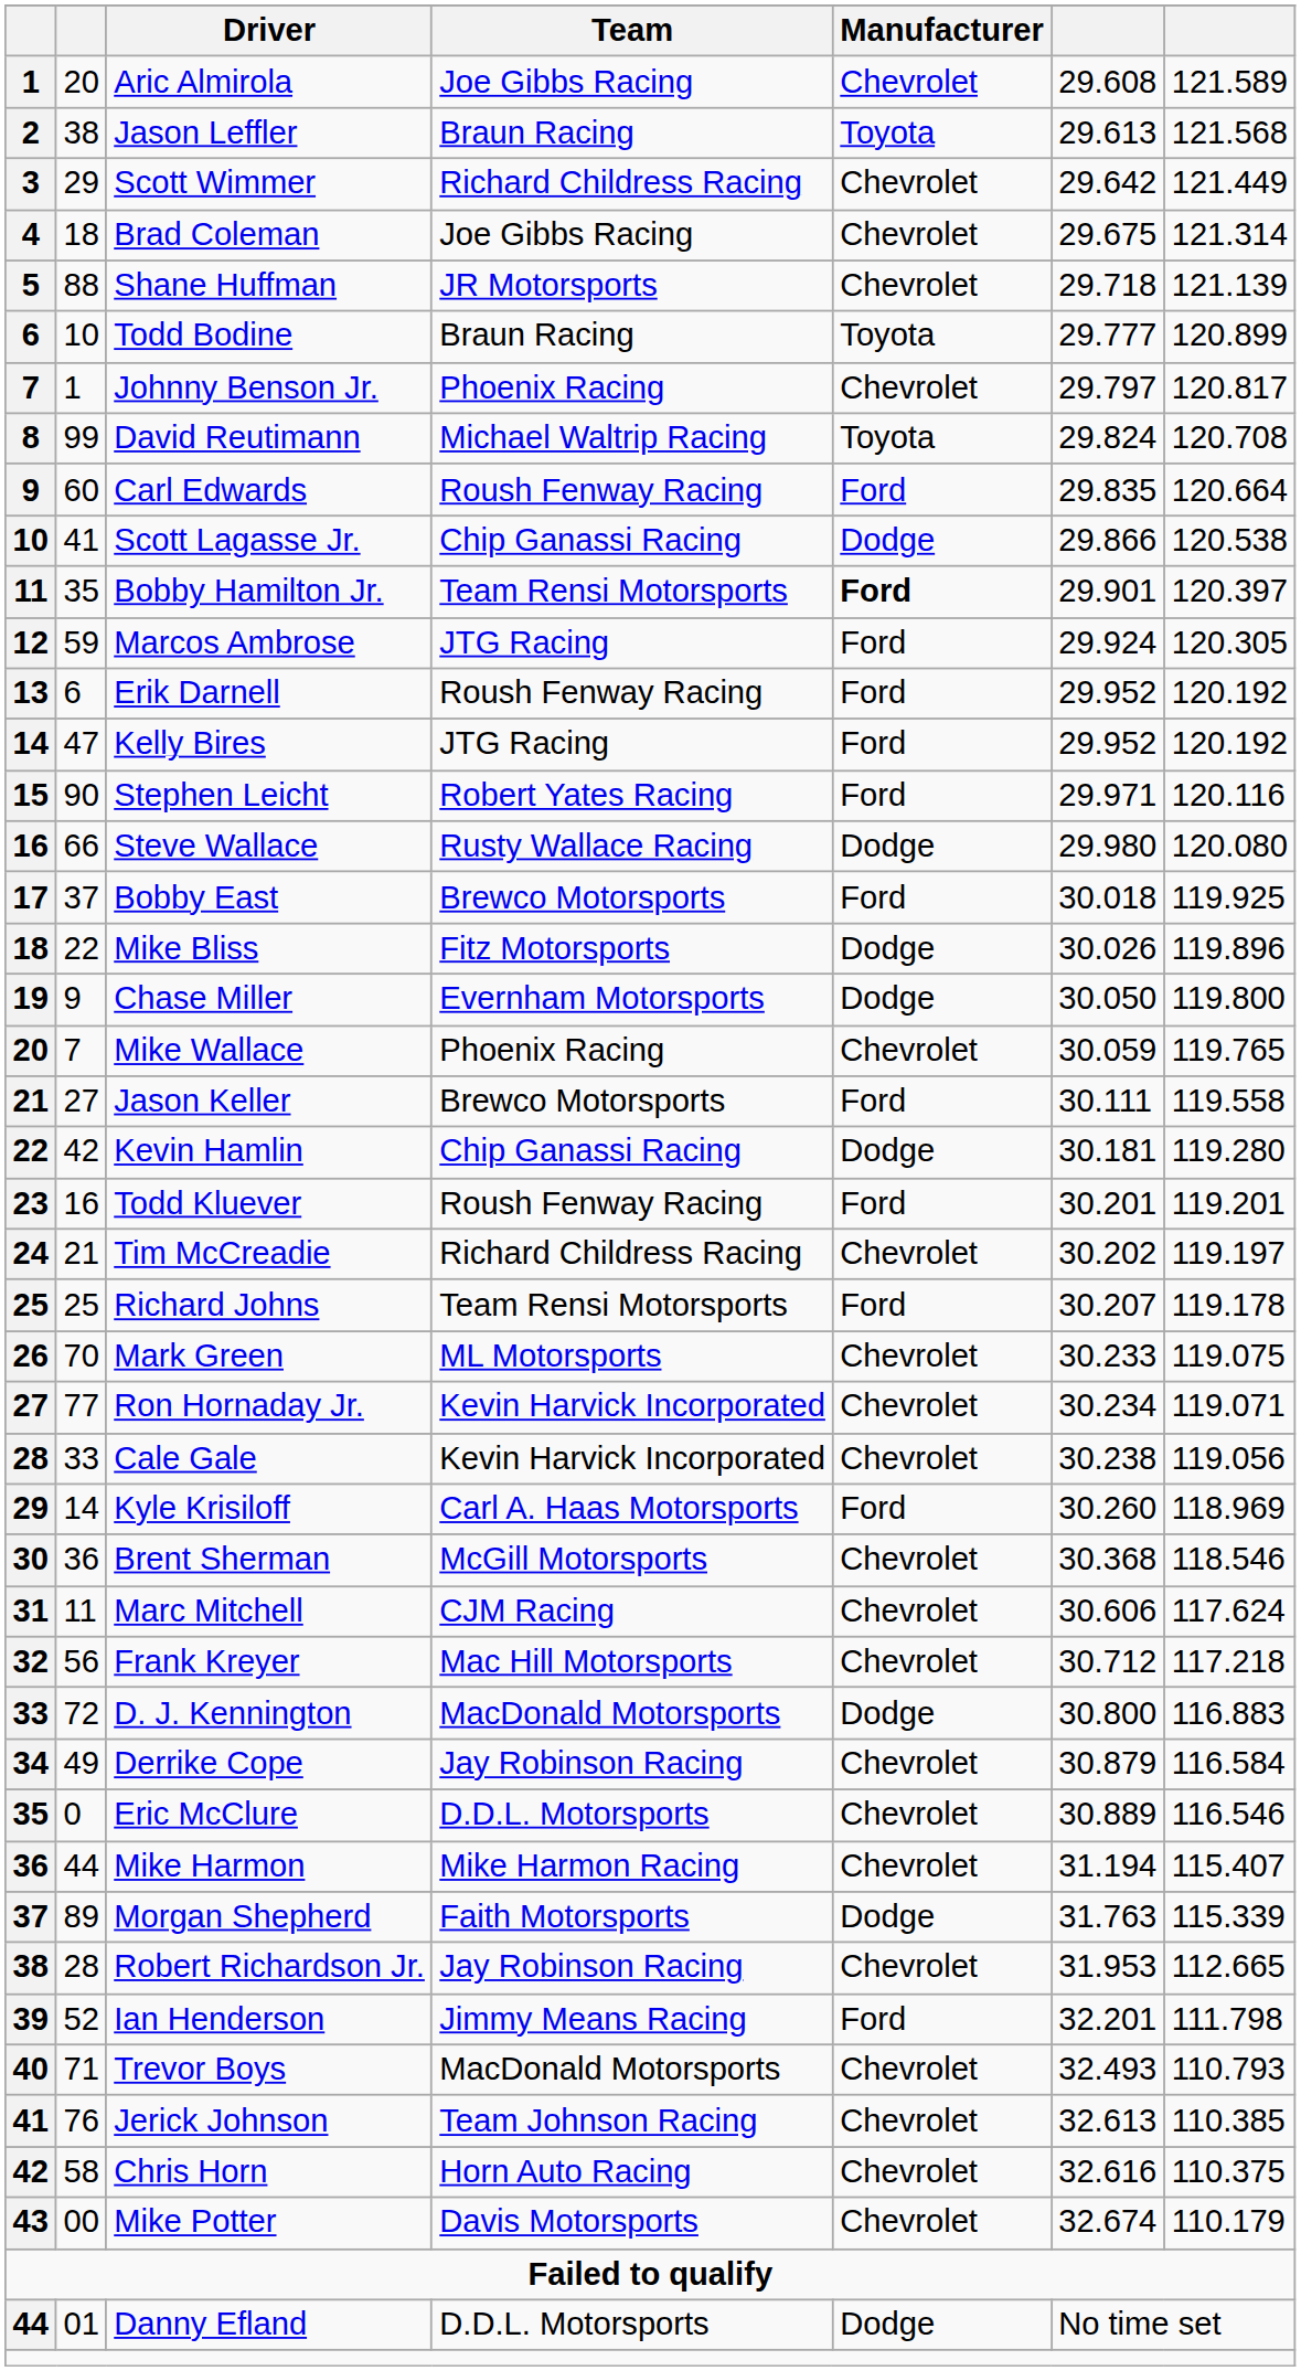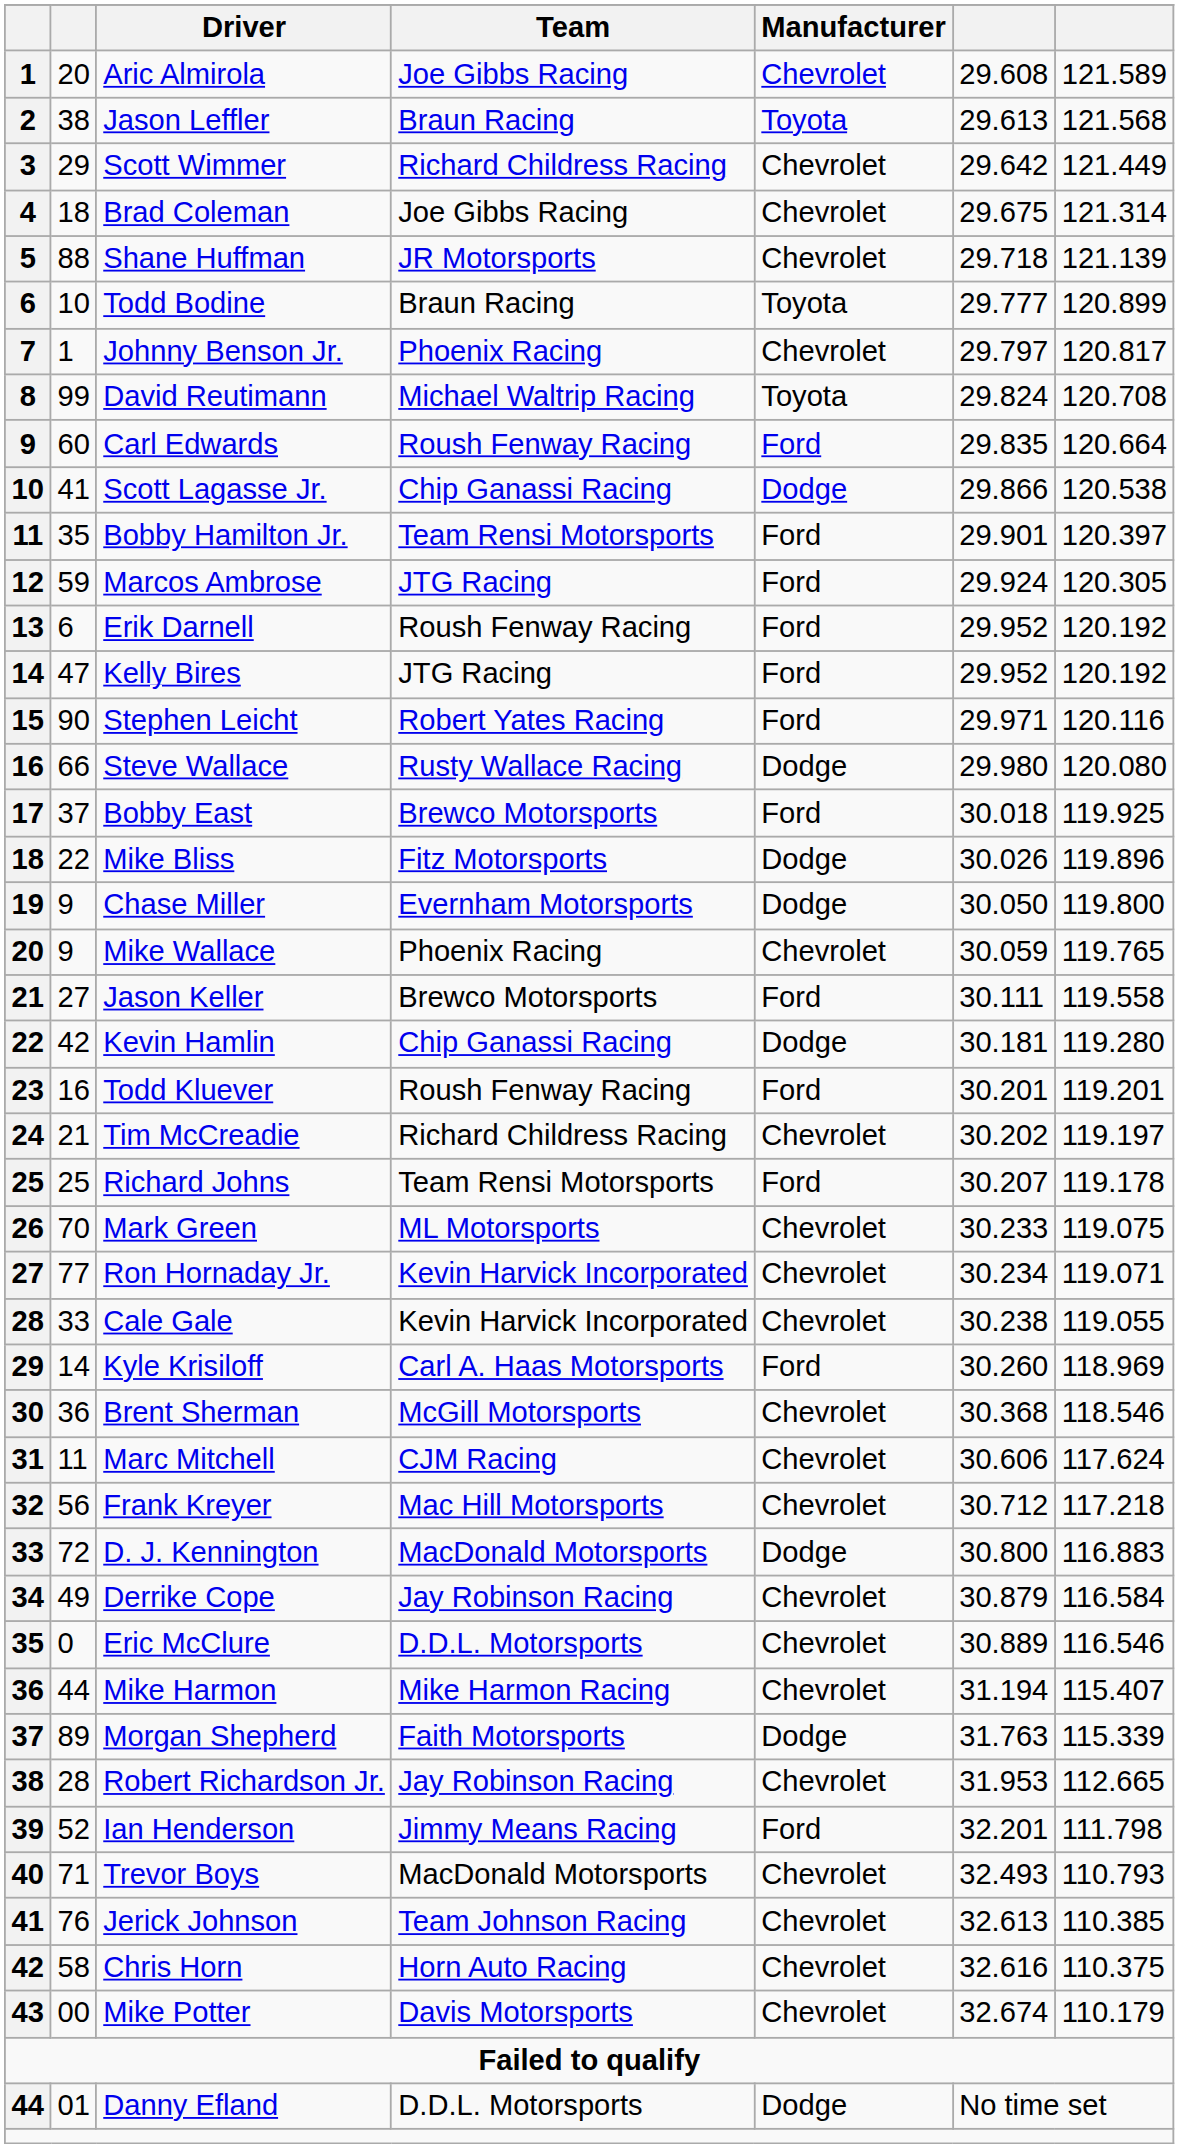 <table class="wikitable">
 <tr>
 </tr>
 <tr>
 <th scope="col"></th>
 <th scope="col"></th>
 <th scope="col">Driver</th>
 <th scope="col">Team</th>
 <th scope="col">Manufacturer</th>
 <th scope="col"></th>
 <th scope="col"></th>
 </tr>
 <tr>
 <th scope="row">1</th>
 <td>20</td>
 <td><a href='#'>Aric Almirola</a></td>
 <td><a href='#'>Joe Gibbs Racing</a></td>
 <td><a href='#'>Chevrolet</a></td>
 <td>29.608</td>
 <td>121.589</td>
 </tr>
 <tr>
 <th scope="row">2</th>
 <td>38</td>
 <td><a href='#'>Jason Leffler</a></td>
 <td><a href='#'>Braun Racing</a></td>
 <td><a href='#'>Toyota</a></td>
 <td>29.613</td>
 <td>121.568</td>
 </tr>
 <tr>
 <th scope="row">3</th>
 <td>29</td>
 <td><a href='#'>Scott Wimmer</a></td>
 <td><a href='#'>Richard Childress Racing</a></td>
 <td>Chevrolet</td>
 <td>29.642</td>
 <td>121.449</td>
 </tr>
 <tr>
 <th scope="row">4</th>
 <td>18</td>
 <td><a href='#'>Brad Coleman</a></td>
 <td>Joe Gibbs Racing</td>
 <td>Chevrolet</td>
 <td>29.675</td>
 <td>121.314</td>
 </tr>
 <tr>
 <th scope="row">5</th>
 <td>88</td>
 <td><a href='#'>Shane Huffman</a></td>
 <td><a href='#'>JR Motorsports</a></td>
 <td>Chevrolet</td>
 <td>29.718</td>
 <td>121.139</td>
 </tr>
 <tr>
 <th scope="row">6</th>
 <td>10</td>
 <td><a href='#'>Todd Bodine</a></td>
 <td>Braun Racing</td>
 <td>Toyota</td>
 <td>29.777</td>
 <td>120.899</td>
 </tr>
 <tr>
 <th scope="row">7</th>
 <td>1</td>
 <td><a href='#'>Johnny Benson Jr.</a></td>
 <td><a href='#'>Phoenix Racing</a></td>
 <td>Chevrolet</td>
 <td>29.797</td>
 <td>120.817</td>
 </tr>
 <tr>
 <th scope="row">8</th>
 <td>99</td>
 <td><a href='#'>David Reutimann</a></td>
 <td><a href='#'>Michael Waltrip Racing</a></td>
 <td>Toyota</td>
 <td>29.824</td>
 <td>120.708</td>
 </tr>
 <tr>
 <th scope="row">9</th>
 <td>60</td>
 <td><a href='#'>Carl Edwards</a></td>
 <td><a href='#'>Roush Fenway Racing</a></td>
 <td><a href='#'>Ford</a></td>
 <td>29.835</td>
 <td>120.664</td>
 </tr>
 <tr>
 <th scope="row">10</th>
 <td>41</td>
 <td><a href='#'>Scott Lagasse Jr.</a></td>
 <td><a href='#'>Chip Ganassi Racing</a></td>
 <td><a href='#'>Dodge</a></td>
 <td>29.866</td>
 <td>120.538</td>
 </tr>
 <tr>
 <th scope="row">11</th>
 <td>35</td>
 <td><a href='#'>Bobby Hamilton Jr.</a></td>
 <td><a href='#'>Team Rensi Motorsports</a></td>
-<td><strong>Ford</strong></td>
+<td>Ford</td>
 <td>29.901</td>
 <td>120.397</td>
 </tr>
 <tr>
 <th scope="row">12</th>
 <td>59</td>
 <td><a href='#'>Marcos Ambrose</a></td>
 <td><a href='#'>JTG Racing</a></td>
 <td>Ford</td>
 <td>29.924</td>
 <td>120.305</td>
 </tr>
 <tr>
 <th scope="row">13</th>
 <td>6</td>
 <td><a href='#'>Erik Darnell</a></td>
 <td>Roush Fenway Racing</td>
 <td>Ford</td>
 <td>29.952</td>
 <td>120.192</td>
 </tr>
 <tr>
 <th scope="row">14</th>
 <td>47</td>
 <td><a href='#'>Kelly Bires</a></td>
 <td>JTG Racing</td>
 <td>Ford</td>
 <td>29.952</td>
 <td>120.192</td>
 </tr>
 <tr>
 <th scope="row">15</th>
 <td>90</td>
 <td><a href='#'>Stephen Leicht</a></td>
 <td><a href='#'>Robert Yates Racing</a></td>
 <td>Ford</td>
 <td>29.971</td>
 <td>120.116</td>
 </tr>
 <tr>
 <th scope="row">16</th>
 <td>66</td>
 <td><a href='#'>Steve Wallace</a></td>
 <td><a href='#'>Rusty Wallace Racing</a></td>
 <td>Dodge</td>
 <td>29.980</td>
 <td>120.080</td>
 </tr>
 <tr>
 <th scope="row">17</th>
 <td>37</td>
 <td><a href='#'>Bobby East</a></td>
 <td><a href='#'>Brewco Motorsports</a></td>
 <td>Ford</td>
 <td>30.018</td>
 <td>119.925</td>
 </tr>
 <tr>
 <th scope="row">18</th>
 <td>22</td>
 <td><a href='#'>Mike Bliss</a></td>
 <td><a href='#'>Fitz Motorsports</a></td>
 <td>Dodge</td>
 <td>30.026</td>
 <td>119.896</td>
 </tr>
 <tr>
 <th scope="row">19</th>
 <td>9</td>
 <td><a href='#'>Chase Miller</a></td>
 <td><a href='#'>Evernham Motorsports</a></td>
 <td>Dodge</td>
 <td>30.050</td>
 <td>119.800</td>
 </tr>
 <tr>
 <th scope="row">20</th>
-<td>7</td>
+<td>9</td>
 <td><a href='#'>Mike Wallace</a></td>
 <td>Phoenix Racing</td>
 <td>Chevrolet</td>
 <td>30.059</td>
 <td>119.765</td>
 </tr>
 <tr>
 <th scope="row">21</th>
 <td>27</td>
 <td><a href='#'>Jason Keller</a></td>
 <td>Brewco Motorsports</td>
 <td>Ford</td>
 <td>30.111</td>
 <td>119.558</td>
 </tr>
 <tr>
 <th scope="row">22</th>
 <td>42</td>
 <td><a href='#'>Kevin Hamlin</a></td>
 <td><a href='#'>Chip Ganassi Racing</a></td>
 <td>Dodge</td>
 <td>30.181</td>
 <td>119.280</td>
 </tr>
 <tr>
 <th scope="row">23</th>
 <td>16</td>
 <td><a href='#'>Todd Kluever</a></td>
 <td>Roush Fenway Racing</td>
 <td>Ford</td>
 <td>30.201</td>
 <td>119.201</td>
 </tr>
 <tr>
 <th scope="row">24</th>
 <td>21</td>
 <td><a href='#'>Tim McCreadie</a></td>
 <td>Richard Childress Racing</td>
 <td>Chevrolet</td>
 <td>30.202</td>
 <td>119.197</td>
 </tr>
 <tr>
 <th scope="row">25</th>
 <td>25</td>
 <td><a href='#'>Richard Johns</a></td>
 <td>Team Rensi Motorsports</td>
 <td>Ford</td>
 <td>30.207</td>
 <td>119.178</td>
 </tr>
 <tr>
 <th scope="row">26</th>
 <td>70</td>
 <td><a href='#'>Mark Green</a></td>
 <td><a href='#'>ML Motorsports</a></td>
 <td>Chevrolet</td>
 <td>30.233</td>
 <td>119.075</td>
 </tr>
 <tr>
 <th scope="row">27</th>
 <td>77</td>
 <td><a href='#'>Ron Hornaday Jr.</a></td>
 <td><a href='#'>Kevin Harvick Incorporated</a></td>
 <td>Chevrolet</td>
 <td>30.234</td>
 <td>119.071</td>
 </tr>
 <tr>
 <th scope="row">28</th>
 <td>33</td>
 <td><a href='#'>Cale Gale</a></td>
 <td>Kevin Harvick Incorporated</td>
 <td>Chevrolet</td>
 <td>30.238</td>
-<td>119.056</td>
+<td>119.055</td>
 </tr>
 <tr>
 <th scope="row">29</th>
 <td>14</td>
 <td><a href='#'>Kyle Krisiloff</a></td>
 <td><a href='#'>Carl A. Haas Motorsports</a></td>
 <td>Ford</td>
 <td>30.260</td>
 <td>118.969</td>
 </tr>
 <tr>
 <th scope="row">30</th>
 <td>36</td>
 <td><a href='#'>Brent Sherman</a></td>
 <td><a href='#'>McGill Motorsports</a></td>
 <td>Chevrolet</td>
 <td>30.368</td>
 <td>118.546</td>
 </tr>
 <tr>
 <th scope="row">31</th>
 <td>11</td>
 <td><a href='#'>Marc Mitchell</a></td>
 <td><a href='#'>CJM Racing</a></td>
 <td>Chevrolet</td>
 <td>30.606</td>
 <td>117.624</td>
 </tr>
 <tr>
 <th scope="row">32</th>
 <td>56</td>
 <td><a href='#'>Frank Kreyer</a></td>
 <td><a href='#'>Mac Hill Motorsports</a></td>
 <td>Chevrolet</td>
 <td>30.712</td>
 <td>117.218</td>
 </tr>
 <tr>
 <th scope="row">33</th>
 <td>72</td>
 <td><a href='#'>D. J. Kennington</a></td>
 <td><a href='#'>MacDonald Motorsports</a></td>
 <td>Dodge</td>
 <td>30.800</td>
 <td>116.883</td>
 </tr>
 <tr>
 <th scope="row">34</th>
 <td>49</td>
 <td><a href='#'>Derrike Cope</a></td>
 <td><a href='#'>Jay Robinson Racing</a></td>
 <td>Chevrolet</td>
 <td>30.879</td>
 <td>116.584</td>
 </tr>
 <tr>
 <th scope="row">35</th>
 <td>0</td>
 <td><a href='#'>Eric McClure</a></td>
 <td><a href='#'>D.D.L. Motorsports</a></td>
 <td>Chevrolet</td>
 <td>30.889</td>
 <td>116.546</td>
 </tr>
 <tr>
 <th scope="row">36</th>
 <td>44</td>
 <td><a href='#'>Mike Harmon</a></td>
 <td><a href='#'>Mike Harmon Racing</a></td>
 <td>Chevrolet</td>
 <td>31.194</td>
 <td>115.407</td>
 </tr>
 <tr>
 <th scope="row">37</th>
 <td>89</td>
 <td><a href='#'>Morgan Shepherd</a></td>
 <td><a href='#'>Faith Motorsports</a></td>
 <td>Dodge</td>
 <td>31.763</td>
 <td>115.339</td>
 </tr>
 <tr>
 <th scope="row">38</th>
 <td>28</td>
 <td><a href='#'>Robert Richardson Jr.</a></td>
 <td><a href='#'>Jay Robinson Racing</a></td>
 <td>Chevrolet</td>
 <td>31.953</td>
 <td>112.665</td>
 </tr>
 <tr>
 <th scope="row">39</th>
 <td>52</td>
 <td><a href='#'>Ian Henderson</a></td>
 <td><a href='#'>Jimmy Means Racing</a></td>
 <td>Ford</td>
 <td>32.201</td>
 <td>111.798</td>
 </tr>
 <tr>
 <th scope="row">40</th>
 <td>71</td>
 <td><a href='#'>Trevor Boys</a></td>
 <td>MacDonald Motorsports</td>
 <td>Chevrolet</td>
 <td>32.493</td>
 <td>110.793</td>
 </tr>
 <tr>
 <th scope="row">41</th>
 <td>76</td>
 <td><a href='#'>Jerick Johnson</a></td>
 <td><a href='#'>Team Johnson Racing</a></td>
 <td>Chevrolet</td>
 <td>32.613</td>
 <td>110.385</td>
 </tr>
 <tr>
 <th scope="row">42</th>
 <td>58</td>
 <td><a href='#'>Chris Horn</a></td>
 <td><a href='#'>Horn Auto Racing</a></td>
 <td>Chevrolet</td>
 <td>32.616</td>
 <td>110.375</td>
 </tr>
 <tr>
 <th scope="row">43</th>
 <td>00</td>
 <td><a href='#'>Mike Potter</a></td>
 <td><a href='#'>Davis Motorsports</a></td>
 <td>Chevrolet</td>
 <td>32.674</td>
 <td>110.179</td>
 </tr>
 <tr>
 <td colspan="8" style="text-align:center;"><strong>Failed to qualify</strong></td>
 </tr>
 <tr>
 <th scope="row">44</th>
 <td>01</td>
 <td><a href='#'>Danny Efland</a></td>
 <td>D.D.L. Motorsports</td>
 <td>Dodge</td>
 <td colspan=2>No time set</td>
 </tr>
 <tr>
 <td colspan="8"></td>
 </tr>
 </table>
